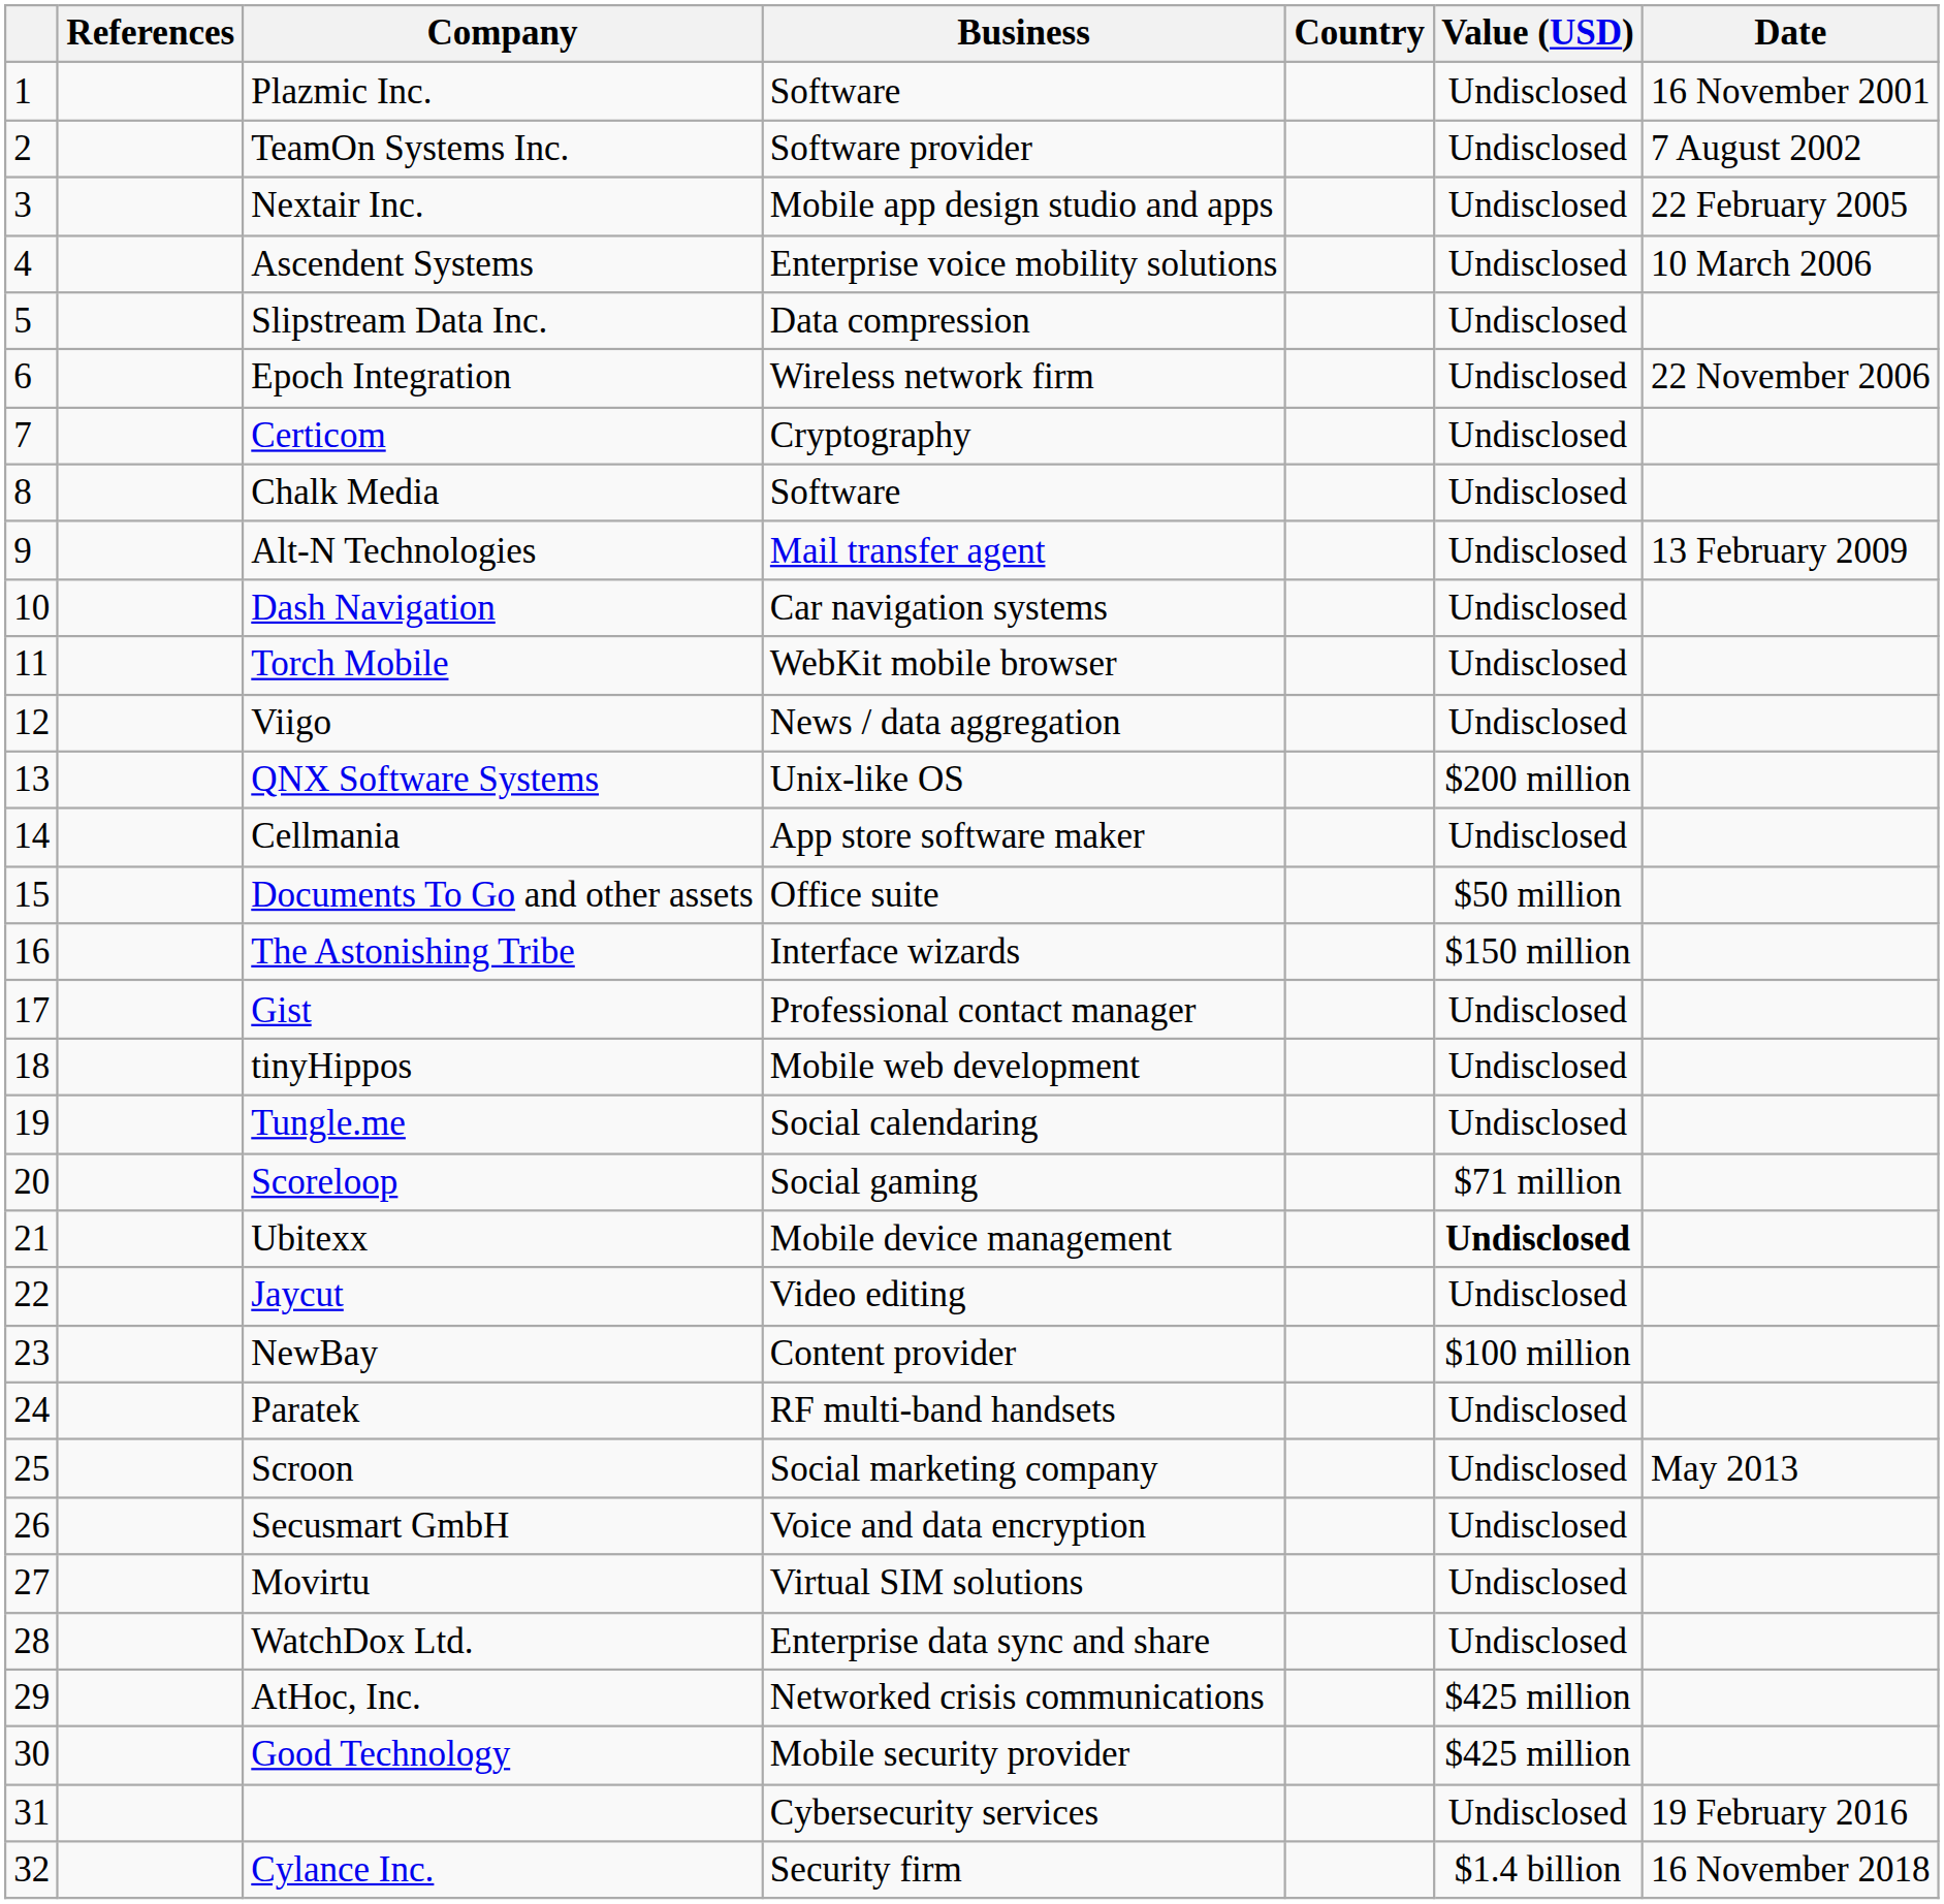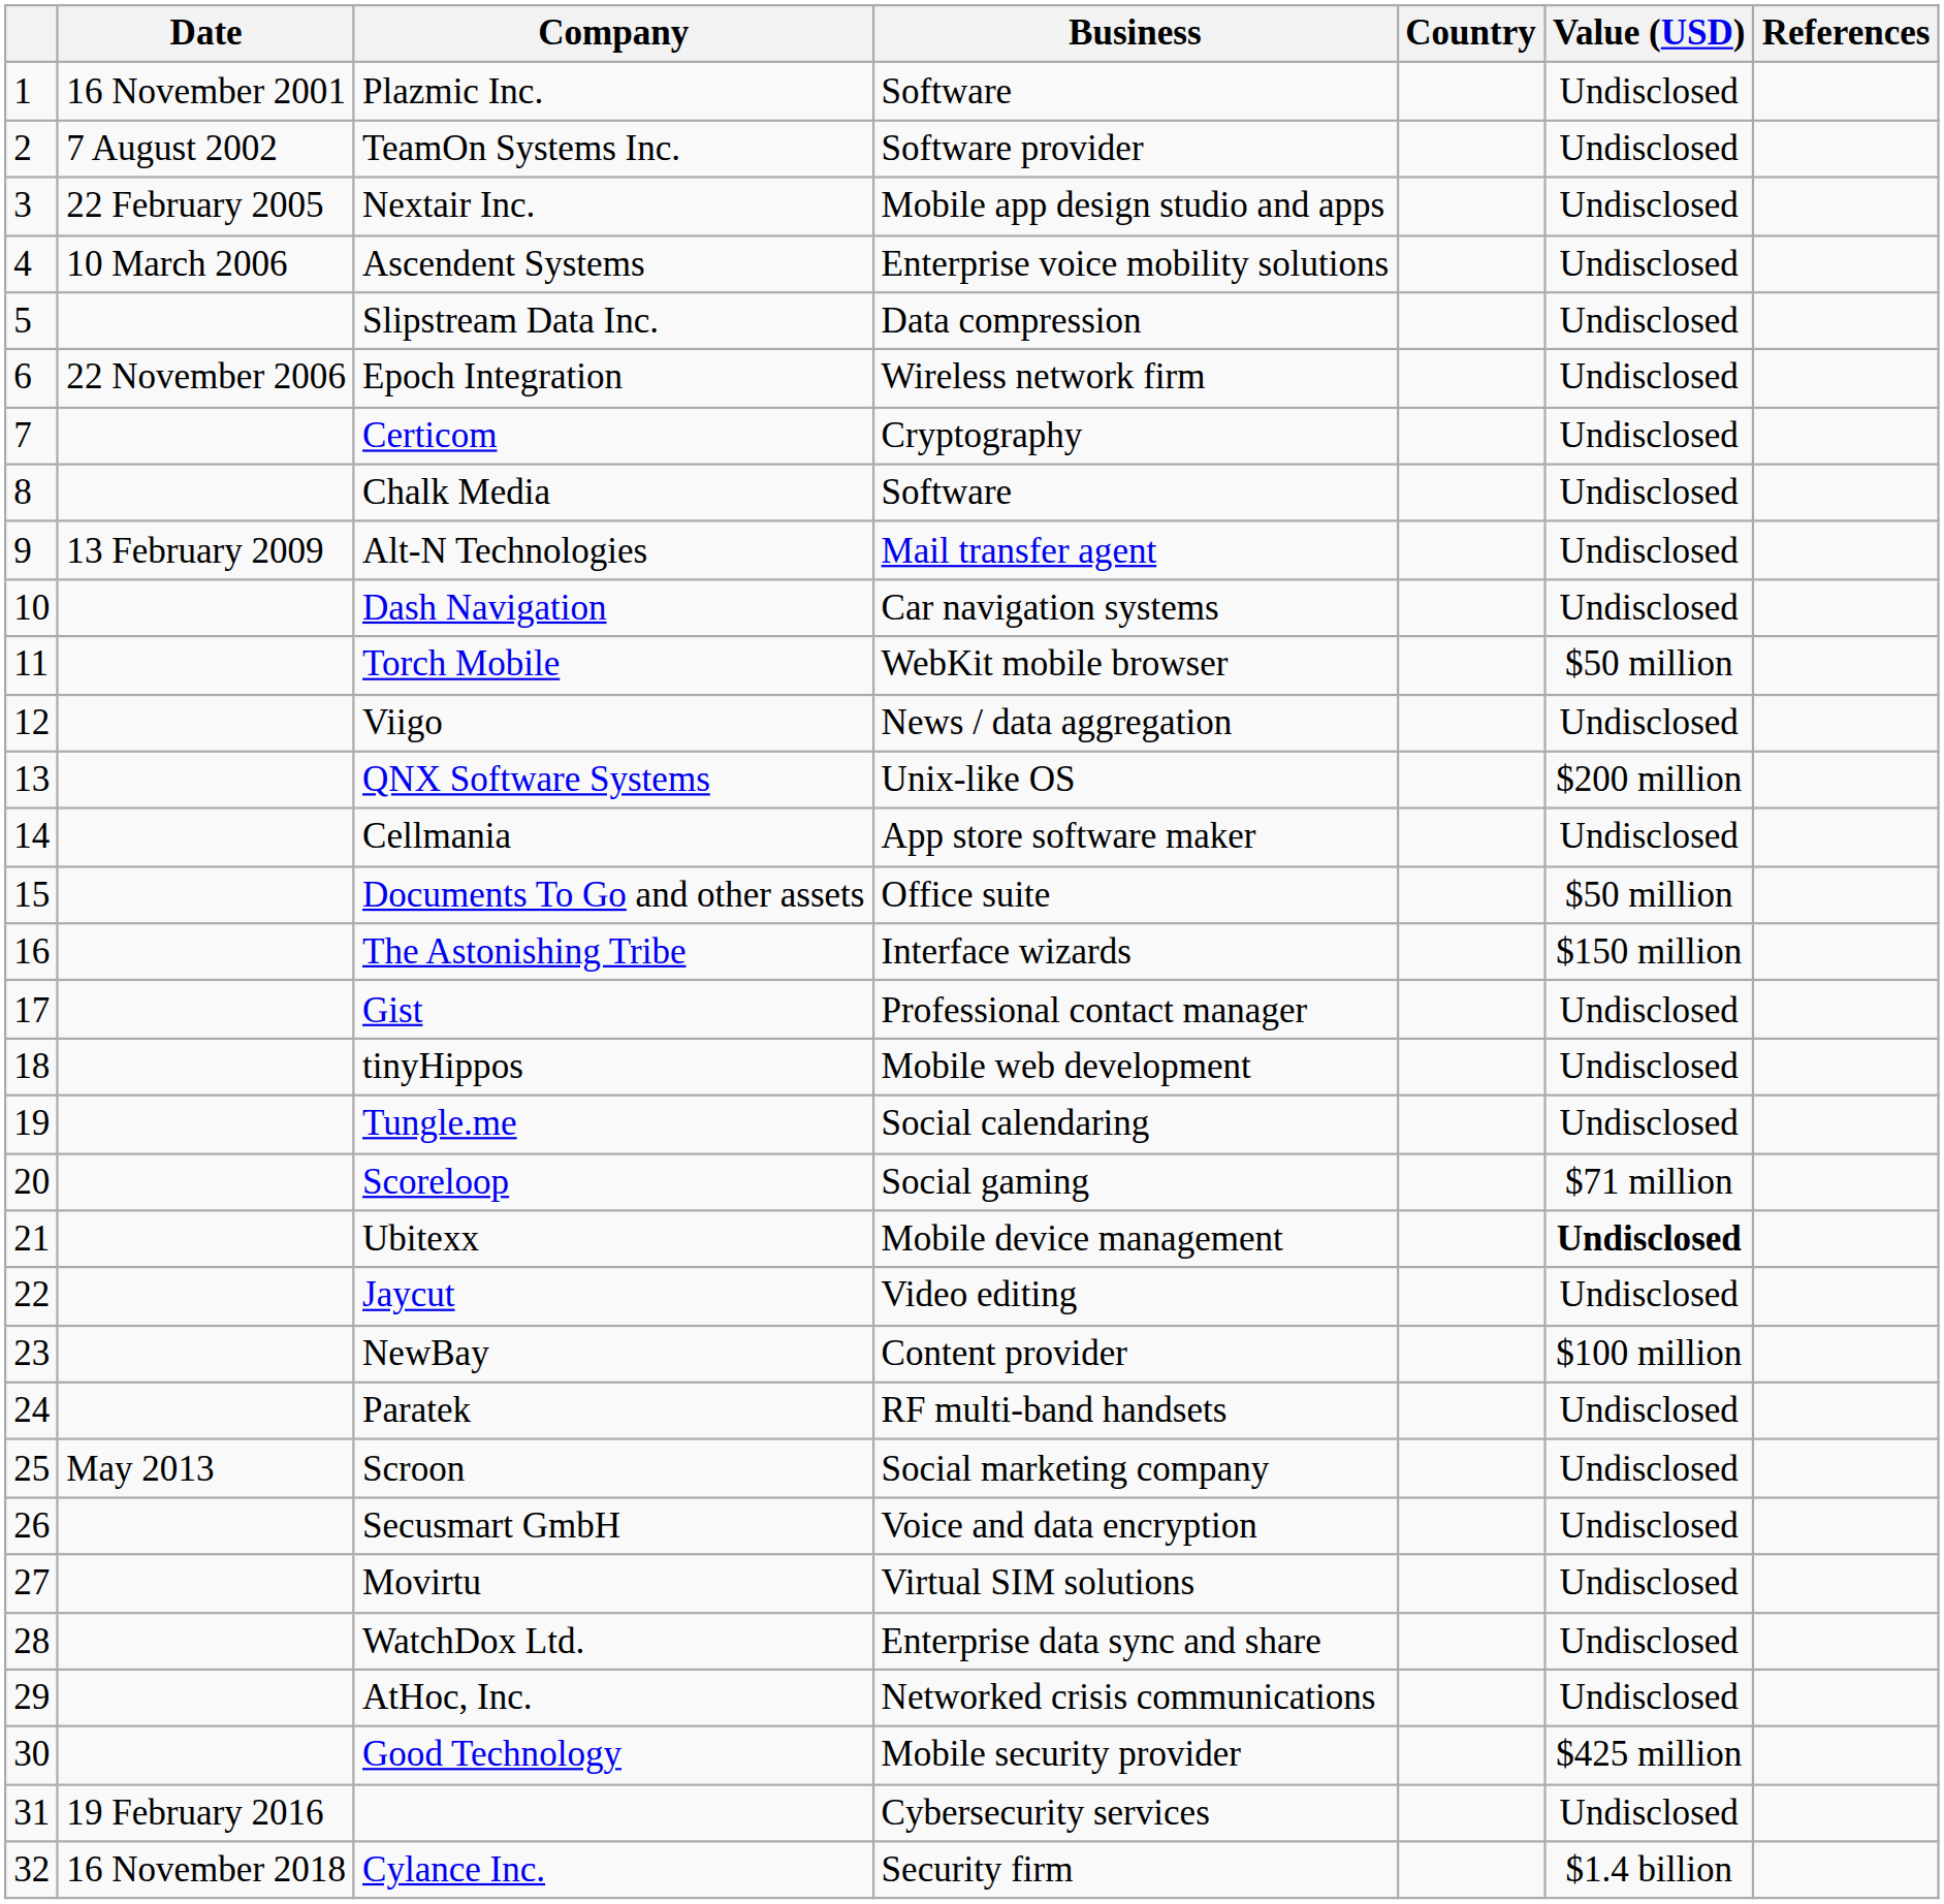 <table class="wikitable sortable">
 <tr>
 <th></th>
-<th class="unsortable">References</th>
+<th>Date</th>
 <th>Company</th>
 <th>Business</th>
 <th>Country</th>
 <th>Value (<a href='#'>USD</a>)</th>
-<th>Date</th>
+<th class="unsortable">References</th>
 </tr>
 <tr>
 <td>1</td>
-<td align="center"></td>
+<td>16 November 2001</td>
 <td>Plazmic Inc.</td>
 <td>Software</td>
 <td></td>
 <td align="center">Undisclosed</td>
-<td>16 November 2001</td>
+<td align="center"></td>
 </tr>
 <tr>
 <td>2</td>
-<td align="center"></td>
+<td>7 August 2002</td>
 <td>TeamOn Systems Inc.</td>
 <td>Software provider</td>
 <td></td>
 <td align="center">Undisclosed</td>
-<td>7 August 2002</td>
+<td align="center"></td>
 </tr>
 <tr>
 <td>3</td>
-<td align="center"></td>
+<td>22 February 2005</td>
 <td>Nextair Inc.</td>
 <td>Mobile app design studio and apps</td>
 <td></td>
 <td align="center">Undisclosed</td>
-<td>22 February 2005</td>
+<td align="center"></td>
 </tr>
 <tr>
 <td>4</td>
-<td align="center"></td>
+<td>10 March 2006</td>
 <td>Ascendent Systems</td>
 <td>Enterprise voice mobility solutions</td>
 <td></td>
 <td align="center">Undisclosed</td>
-<td>10 March 2006</td>
+<td align="center"></td>
 </tr>
 <tr>
 <td>5</td>
-<td align="center"></td>
+<td></td>
 <td>Slipstream Data Inc.</td>
 <td>Data compression</td>
 <td></td>
 <td align="center">Undisclosed</td>
-<td></td>
+<td align="center"></td>
 </tr>
 <tr>
 <td>6</td>
-<td align="center"></td>
+<td>22 November 2006</td>
 <td>Epoch Integration</td>
 <td>Wireless network firm</td>
 <td></td>
 <td align="center">Undisclosed</td>
-<td>22 November 2006</td>
+<td align="center"></td>
 </tr>
 <tr>
 <td>7</td>
-<td align="center"></td>
+<td></td>
 <td><a href='#'>Certicom</a></td>
 <td>Cryptography</td>
 <td></td>
 <td align="center">Undisclosed</td>
-<td></td>
+<td align="center"></td>
 </tr>
 <tr>
 <td>8</td>
-<td align="center"></td>
+<td></td>
 <td>Chalk Media</td>
 <td>Software</td>
 <td></td>
 <td align="center">Undisclosed</td>
-<td></td>
+<td align="center"></td>
 </tr>
 <tr>
 <td>9</td>
-<td align="center"></td>
+<td>13 February 2009</td>
 <td>Alt-N Technologies</td>
 <td><a href='#'>Mail transfer agent</a></td>
 <td></td>
 <td align="center">Undisclosed</td>
-<td>13 February 2009</td>
+<td align="center"></td>
 </tr>
 <tr>
 <td>10</td>
-<td align="center"></td>
+<td></td>
 <td><a href='#'>Dash Navigation</a></td>
 <td>Car navigation systems</td>
 <td></td>
 <td align="center">Undisclosed</td>
-<td></td>
+<td align="center"></td>
 </tr>
 <tr>
 <td>11</td>
-<td align="center"></td>
+<td></td>
 <td><a href='#'>Torch Mobile</a></td>
 <td>WebKit mobile browser</td>
 <td></td>
-<td align="center">Undisclosed</td>
-<td></td>
+<td align="center">$50 million</td>
+<td align="center"></td>
 </tr>
 <tr>
 <td>12</td>
-<td align="center"></td>
+<td></td>
 <td>Viigo</td>
 <td>News / data aggregation</td>
 <td></td>
 <td align="center">Undisclosed</td>
-<td></td>
+<td align="center"></td>
 </tr>
 <tr>
 <td>13</td>
-<td align="center"></td>
+<td></td>
 <td><a href='#'>QNX Software Systems</a></td>
 <td>Unix-like OS</td>
 <td></td>
 <td align="center">$200 million</td>
-<td></td>
+<td align="center"></td>
 </tr>
 <tr>
 <td>14</td>
-<td align="center"></td>
+<td></td>
 <td>Cellmania</td>
 <td>App store software maker</td>
 <td></td>
 <td align="center">Undisclosed</td>
-<td></td>
+<td align="center"></td>
 </tr>
 <tr>
 <td>15</td>
-<td align="center"></td>
+<td></td>
 <td><a href='#'>Documents To Go</a> and other assets</td>
 <td>Office suite</td>
 <td></td>
 <td align="center">$50 million</td>
-<td></td>
+<td align="center"></td>
 </tr>
 <tr>
 <td>16</td>
-<td align="center"></td>
+<td></td>
 <td><a href='#'>The Astonishing Tribe</a></td>
 <td>Interface wizards</td>
 <td></td>
 <td align="center">$150 million</td>
-<td></td>
+<td align="center"></td>
 </tr>
 <tr>
 <td>17</td>
-<td align="center"></td>
+<td></td>
 <td><a href='#'>Gist</a></td>
 <td>Professional contact manager</td>
 <td></td>
 <td align="center">Undisclosed</td>
-<td></td>
+<td align="center"></td>
 </tr>
 <tr>
 <td>18</td>
-<td align="center"></td>
+<td></td>
 <td>tinyHippos</td>
 <td>Mobile web development</td>
 <td></td>
 <td align="center">Undisclosed</td>
-<td></td>
+<td align="center"></td>
 </tr>
 <tr>
 <td>19</td>
-<td align="center"></td>
+<td></td>
 <td><a href='#'>Tungle.me</a></td>
 <td>Social calendaring</td>
 <td></td>
 <td align="center">Undisclosed</td>
-<td></td>
+<td align="center"></td>
 </tr>
 <tr>
 <td>20</td>
-<td align="center"></td>
+<td></td>
 <td><a href='#'>Scoreloop</a></td>
 <td>Social gaming</td>
 <td></td>
 <td align="center">$71 million</td>
-<td></td>
+<td align="center"></td>
 </tr>
 <tr>
 <td>21</td>
-<td align="center"></td>
+<td></td>
 <td>Ubitexx</td>
 <td>Mobile device management</td>
 <td></td>
 <td align="center"><strong>Undisclosed</strong></td>
-<td></td>
+<td align="center"></td>
 </tr>
 <tr>
 <td>22</td>
-<td align="center"></td>
+<td></td>
 <td><a href='#'>Jaycut</a></td>
 <td>Video editing</td>
 <td></td>
 <td align="center">Undisclosed</td>
-<td></td>
+<td align="center"></td>
 </tr>
 <tr>
 <td>23</td>
-<td align="center"></td>
+<td></td>
 <td>NewBay</td>
 <td>Content provider</td>
 <td></td>
 <td align="center">$100 million</td>
-<td></td>
+<td align="center"></td>
 </tr>
 <tr>
 <td>24</td>
-<td align="center"></td>
+<td></td>
 <td>Paratek</td>
 <td>RF multi-band handsets</td>
 <td></td>
 <td align="center">Undisclosed</td>
-<td></td>
+<td align="center"></td>
 </tr>
 <tr>
 <td>25</td>
-<td align="center"></td>
+<td>May 2013</td>
 <td>Scroon</td>
 <td>Social marketing company</td>
 <td></td>
 <td align="center">Undisclosed</td>
-<td>May 2013</td>
+<td align="center"></td>
 </tr>
 <tr>
 <td>26</td>
-<td align="center"></td>
+<td></td>
 <td>Secusmart GmbH</td>
 <td>Voice and data encryption</td>
 <td></td>
 <td align="center">Undisclosed</td>
-<td></td>
+<td align="center"></td>
 </tr>
 <tr>
 <td>27</td>
-<td align="center"></td>
+<td></td>
 <td>Movirtu</td>
 <td>Virtual SIM solutions</td>
 <td></td>
 <td align="center">Undisclosed</td>
-<td></td>
+<td align="center"></td>
 </tr>
 <tr>
 <td>28</td>
-<td align="center"></td>
+<td></td>
 <td>WatchDox Ltd.</td>
 <td>Enterprise data sync and share</td>
 <td></td>
 <td align="center">Undisclosed</td>
-<td></td>
+<td align="center"></td>
 </tr>
 <tr>
 <td>29</td>
-<td align="center"></td>
+<td></td>
 <td>AtHoc, Inc.</td>
 <td>Networked crisis communications</td>
 <td></td>
-<td align="center">$425 million</td>
-<td></td>
+<td align="center">Undisclosed</td>
+<td align="center"></td>
 </tr>
 <tr>
 <td>30</td>
-<td align="center"></td>
+<td></td>
 <td><a href='#'>Good Technology</a></td>
 <td>Mobile security provider</td>
 <td></td>
 <td align="center">$425 million</td>
-<td></td>
+<td align="center"></td>
 </tr>
 <tr>
 <td>31</td>
-<td align="center"></td>
+<td>19 February 2016</td>
 <td></td>
 <td>Cybersecurity services</td>
 <td></td>
 <td align="center">Undisclosed</td>
-<td>19 February 2016</td>
+<td align="center"></td>
 </tr>
 <tr>
 <td>32</td>
-<td align="center"></td>
+<td>16 November 2018</td>
 <td><a href='#'>Cylance Inc.</a></td>
 <td>Security firm</td>
 <td></td>
 <td align="center">$1.4 billion</td>
-<td>16 November 2018</td>
+<td align="center"></td>
 </tr>
 </table>
